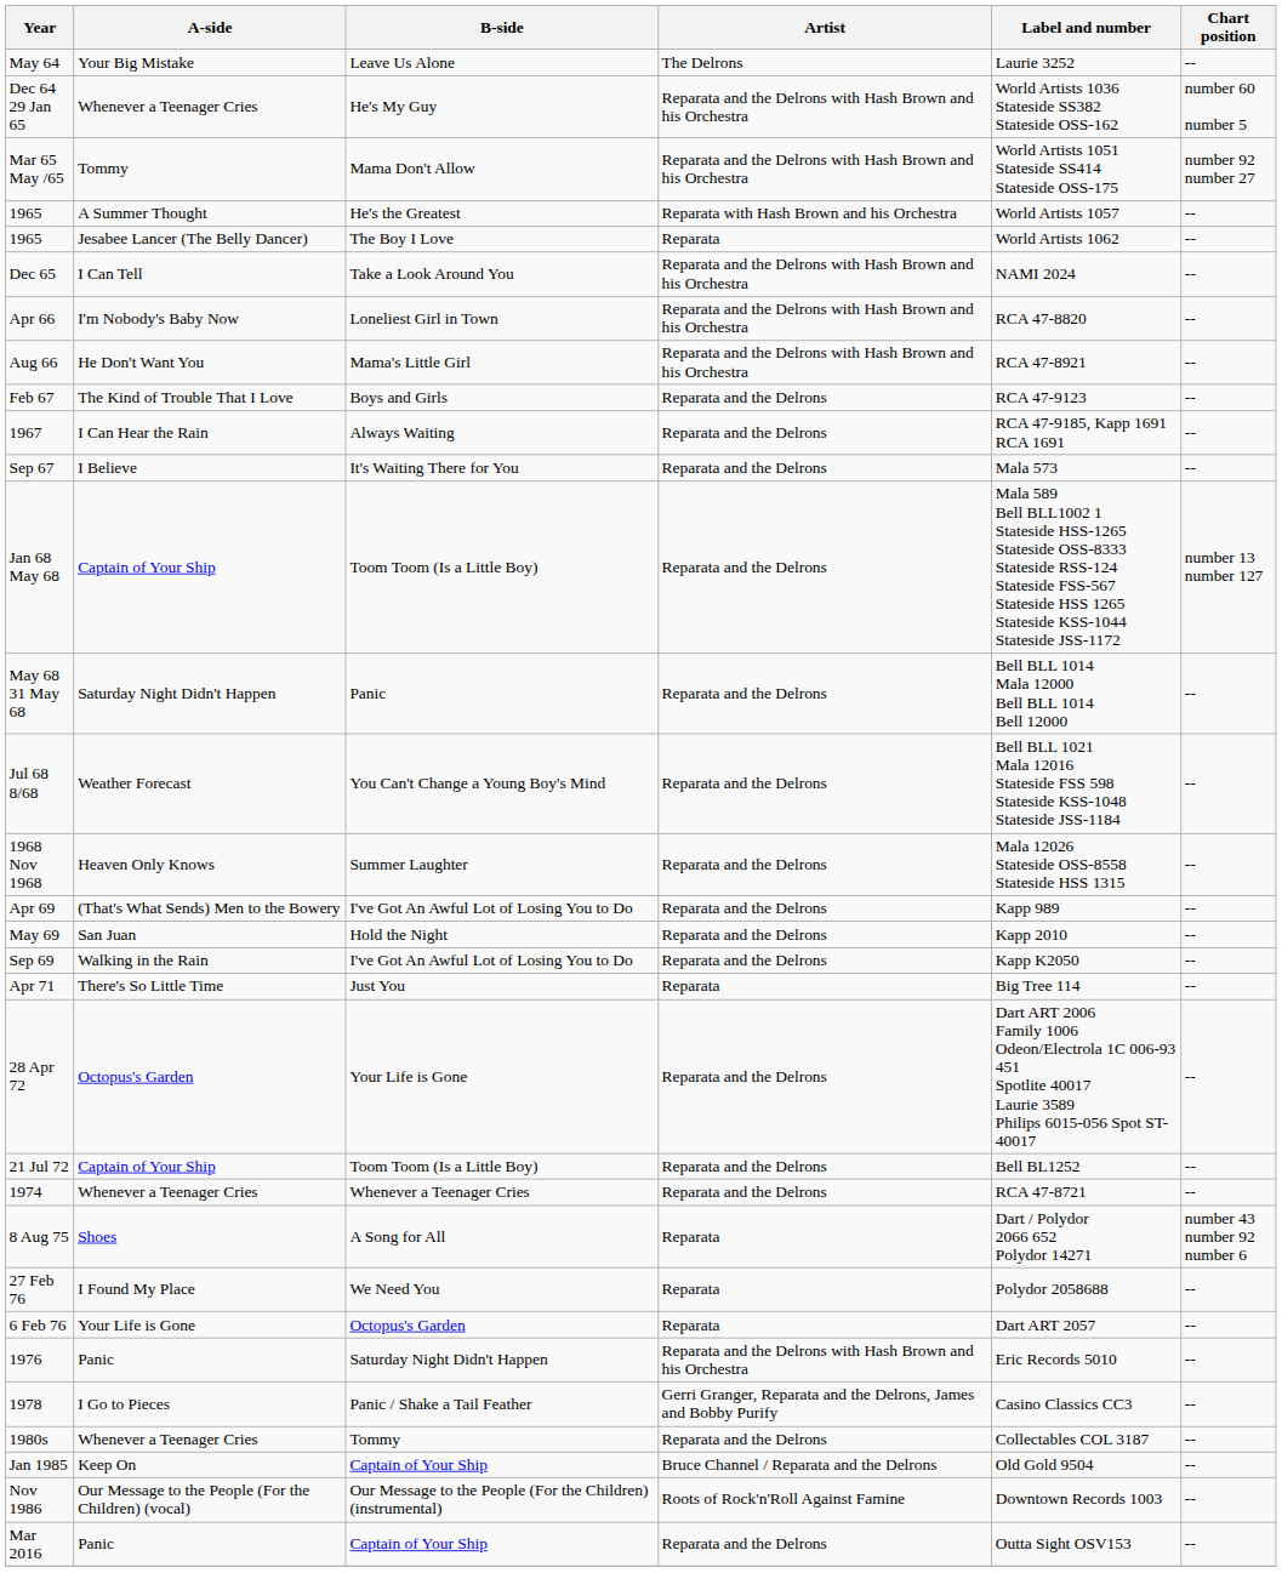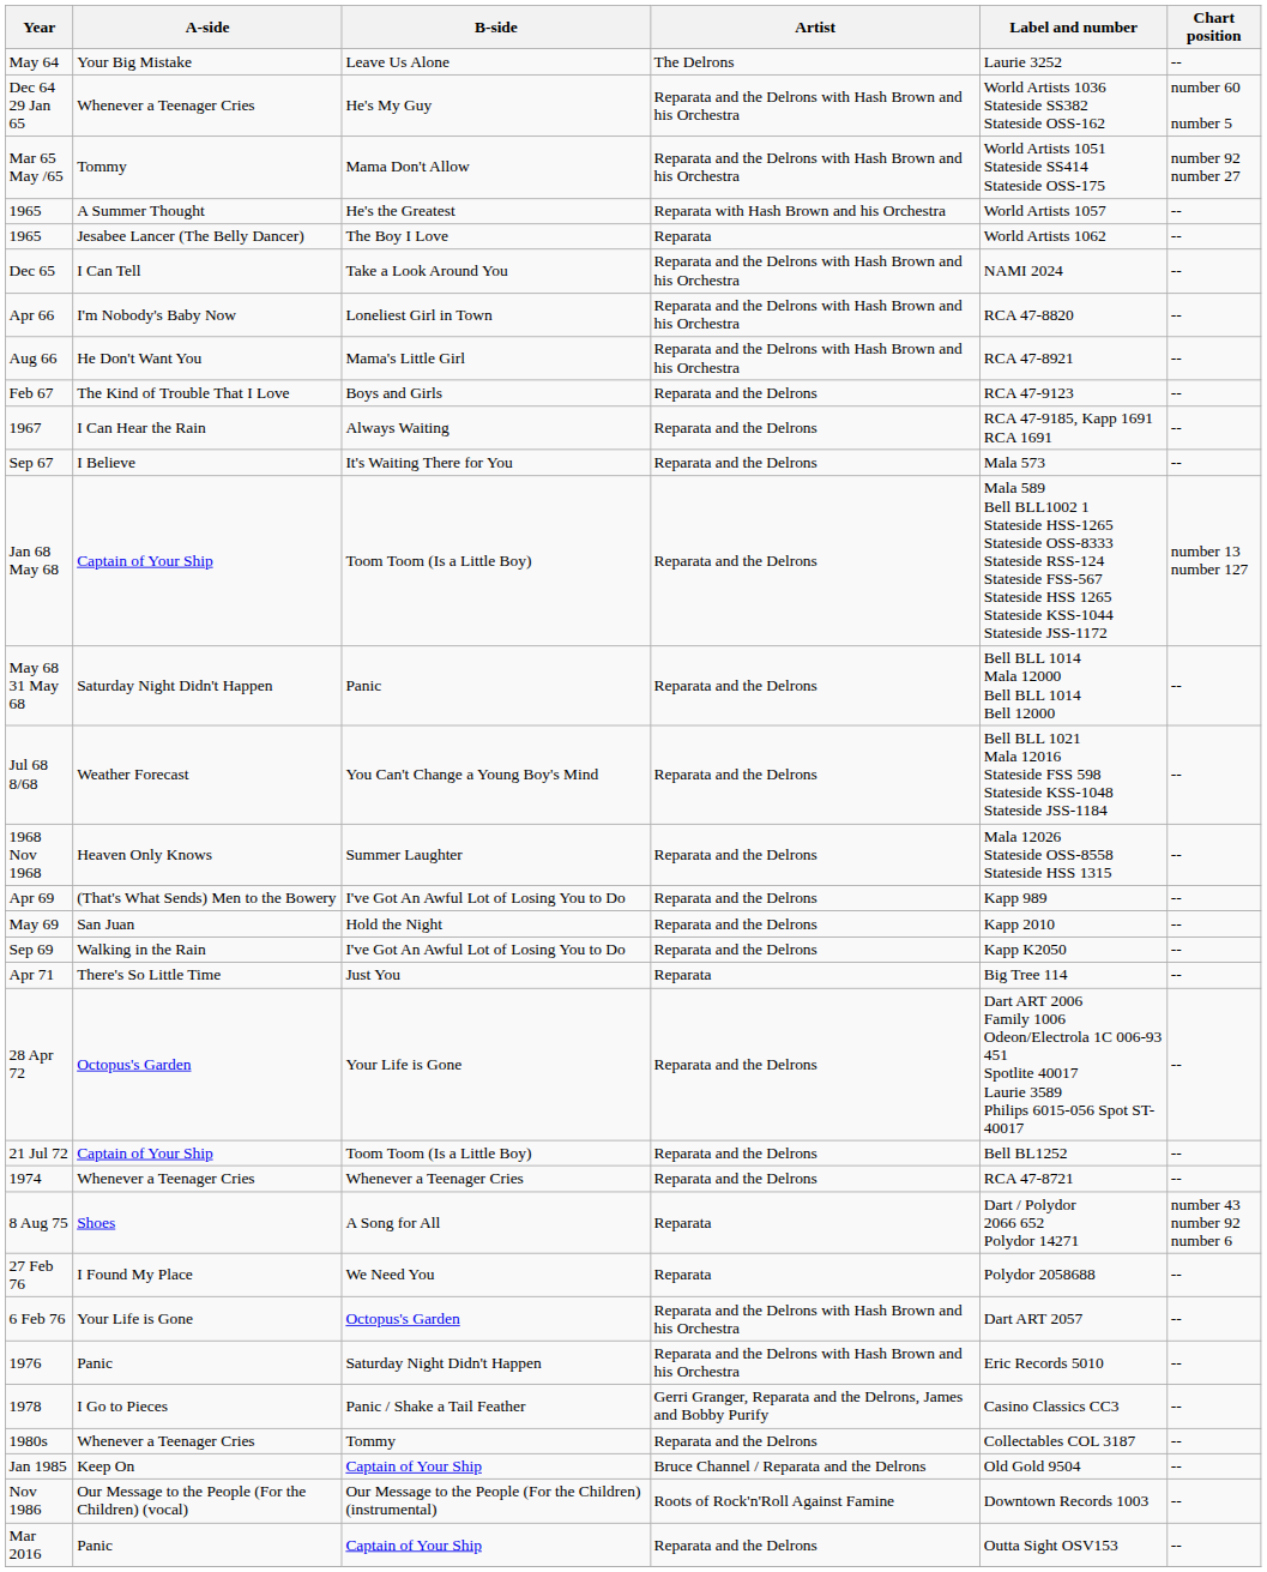 <table class="wikitable">
 <tr>
 <th>Year</th>
 <th>A-side</th>
 <th>B-side</th>
 <th>Artist</th>
 <th>Label and number</th>
 <th>Chart position</th>
 </tr>
 <tr>
 <td>May 64</td>
 <td>Your Big Mistake</td>
 <td>Leave Us Alone</td>
 <td>The Delrons</td>
 <td> Laurie 3252</td>
 <td>--</td>
 </tr>
 <tr>
 <td> Dec 64<br>   29 Jan 65</td>
 <td>Whenever a Teenager Cries</td>
 <td>He's My Guy</td>
 <td>Reparata and the Delrons with Hash Brown and his Orchestra</td>
 <td> World Artists 1036 <br>  Stateside SS382<br> Stateside OSS-162</td>
 <td> number 60 <br>  <br>  number 5</td>
 </tr>
 <tr>
 <td> Mar 65<br>  May /65</td>
 <td>Tommy</td>
 <td>Mama Don't Allow</td>
 <td>Reparata and the Delrons with Hash Brown and his Orchestra</td>
 <td>World Artists 1051 <br> Stateside SS414 <br> Stateside OSS-175</td>
 <td> number 92 <br>  number 27</td>
 </tr>
 <tr>
 <td>1965</td>
 <td>A Summer Thought</td>
 <td>He's the Greatest</td>
 <td>Reparata with Hash Brown and his Orchestra</td>
 <td> World Artists 1057</td>
 <td>--</td>
 </tr>
 <tr>
 <td>1965</td>
 <td>Jesabee Lancer (The Belly Dancer)</td>
 <td>The Boy I Love</td>
 <td>Reparata</td>
 <td> World Artists 1062</td>
 <td>--</td>
 </tr>
 <tr>
 <td>Dec 65</td>
 <td>I Can Tell</td>
 <td>Take a Look Around You</td>
 <td>Reparata and the Delrons with Hash Brown and his Orchestra</td>
 <td> NAMI 2024</td>
 <td>--</td>
 </tr>
 <tr>
 <td>Apr 66</td>
 <td>I'm Nobody's Baby Now</td>
 <td>Loneliest Girl in Town</td>
 <td>Reparata and the Delrons with Hash Brown and his Orchestra</td>
 <td> RCA 47-8820</td>
 <td>--</td>
 </tr>
 <tr>
 <td>Aug 66</td>
 <td>He Don't Want You</td>
 <td>Mama's Little Girl</td>
 <td>Reparata and the Delrons with Hash Brown and his Orchestra</td>
 <td> RCA 47-8921</td>
 <td>--</td>
 </tr>
 <tr>
 <td>Feb 67</td>
 <td>The Kind of Trouble That I Love</td>
 <td>Boys and Girls</td>
 <td>Reparata and the Delrons</td>
 <td> RCA 47-9123</td>
 <td>--</td>
 </tr>
 <tr>
 <td>1967</td>
 <td>I Can Hear the Rain</td>
 <td>Always Waiting</td>
 <td>Reparata and the Delrons</td>
 <td> RCA 47-9185, Kapp 1691 <br>  RCA 1691</td>
 <td>--</td>
 </tr>
 <tr>
 <td>Sep 67</td>
 <td>I Believe</td>
 <td>It's Waiting There for You</td>
 <td>Reparata and the Delrons</td>
 <td> Mala 573</td>
 <td>--</td>
 </tr>
 <tr>
 <td>Jan 68 <br>  May 68</td>
 <td><a href='#'>Captain of Your Ship</a></td>
 <td>Toom Toom (Is a Little Boy)</td>
 <td>Reparata and the Delrons</td>
 <td> Mala 589 <br> Bell BLL1002 1 <br> Stateside HSS-1265<br> Stateside OSS-8333 <br> Stateside RSS-124<br> Stateside FSS-567 <br> Stateside HSS 1265<br> Stateside KSS-1044<br> Stateside JSS-1172</td>
 <td> number 13 <br>  number 127</td>
 </tr>
 <tr>
 <td>  May 68 <br> 31 May 68</td>
 <td>Saturday Night Didn't Happen</td>
 <td>Panic</td>
 <td>Reparata and the Delrons</td>
 <td> Bell BLL 1014 <br> Mala 12000 <br> Bell BLL 1014<br> Bell 12000</td>
 <td>--</td>
 </tr>
 <tr>
 <td> Jul 68 <br> 8/68</td>
 <td>Weather Forecast</td>
 <td>You Can't Change a Young Boy's Mind</td>
 <td>Reparata and the Delrons</td>
 <td> Bell BLL 1021 <br> Mala 12016 <br>  Stateside FSS 598<br>  Stateside KSS-1048<br> Stateside JSS-1184</td>
 <td>--</td>
 </tr>
 <tr>
 <td>1968<br> Nov 1968</td>
 <td>Heaven Only Knows</td>
 <td>Summer Laughter</td>
 <td>Reparata and the Delrons</td>
 <td> Mala 12026 <br> Stateside OSS-8558<br> Stateside HSS 1315</td>
 <td>--</td>
 </tr>
 <tr>
 <td>Apr 69</td>
 <td>(That's What Sends) Men to the Bowery</td>
 <td>I've Got An Awful Lot of Losing You to Do</td>
 <td>Reparata and the Delrons</td>
 <td> Kapp 989</td>
 <td>--</td>
 </tr>
 <tr>
 <td>May 69</td>
 <td>San Juan</td>
 <td>Hold the Night</td>
 <td>Reparata and the Delrons</td>
 <td> Kapp 2010</td>
 <td>--</td>
 </tr>
 <tr>
 <td>Sep 69</td>
 <td>Walking in the Rain</td>
 <td>I've Got An Awful Lot of Losing You to Do</td>
 <td>Reparata and the Delrons</td>
 <td> Kapp K2050</td>
 <td>--</td>
 </tr>
 <tr>
 <td>Apr 71</td>
 <td>There's So Little Time</td>
 <td>Just You</td>
 <td>Reparata</td>
 <td> Big Tree 114</td>
 <td>--</td>
 </tr>
 <tr>
 <td>28 Apr 72<br></td>
 <td><a href='#'>Octopus's Garden</a></td>
 <td>Your Life is Gone</td>
 <td>Reparata and the Delrons</td>
 <td> Dart ART 2006<br>  Family 1006 <br> Odeon/Electrola 1C 006-93 451<br>  Spotlite 40017<br>  Laurie 3589<br> Philips 6015-056 Spot ST-40017</td>
 <td>--</td>
 </tr>
 <tr>
 <td>21 Jul 72</td>
 <td><a href='#'>Captain of Your Ship</a></td>
 <td>Toom Toom (Is a Little Boy)</td>
 <td>Reparata and the Delrons</td>
 <td> Bell BL1252</td>
 <td>--</td>
 </tr>
 <tr>
 <td>1974</td>
 <td>Whenever a Teenager Cries</td>
 <td>Whenever a Teenager Cries</td>
 <td>Reparata and the Delrons</td>
 <td> RCA 47-8721</td>
 <td>--</td>
 </tr>
 <tr>
 <td>8 Aug 75</td>
 <td><a href='#'>Shoes</a></td>
 <td>A Song for All</td>
 <td>Reparata</td>
 <td> Dart / Polydor<br>2066 652<br> Polydor 14271</td>
 <td> number 43<br> number 92<br> number 6</td>
 </tr>
 <tr>
 <td>27 Feb 76</td>
 <td>I Found My Place</td>
 <td>We Need You</td>
 <td>Reparata</td>
 <td> Polydor 2058688</td>
 <td>--</td>
 </tr>
 <tr>
 <td>6 Feb 76</td>
 <td>Your Life is Gone</td>
 <td><a href='#'>Octopus's Garden</a></td>
-<td>Reparata</td>
+<td>Reparata and the Delrons with Hash Brown and his Orchestra</td>
 <td> Dart ART 2057</td>
 <td>--</td>
 </tr>
 <tr>
 <td>1976</td>
 <td>Panic</td>
 <td>Saturday Night Didn't Happen</td>
 <td>Reparata and the Delrons with Hash Brown and his Orchestra</td>
 <td> Eric Records 5010</td>
 <td>--</td>
 </tr>
 <tr>
 <td>1978</td>
 <td>I Go to Pieces</td>
 <td>Panic / Shake a Tail Feather</td>
 <td>Gerri Granger, Reparata and the Delrons, James and Bobby Purify</td>
 <td> Casino Classics CC3</td>
 <td>--</td>
 </tr>
 <tr>
 <td>1980s</td>
 <td>Whenever a Teenager Cries</td>
 <td>Tommy</td>
 <td>Reparata and the Delrons</td>
 <td> Collectables COL 3187</td>
 <td>--</td>
 </tr>
 <tr>
 <td>Jan 1985</td>
 <td>Keep On</td>
 <td><a href='#'>Captain of Your Ship</a></td>
 <td>Bruce Channel / Reparata and the Delrons</td>
 <td> Old Gold 9504</td>
 <td>--</td>
 </tr>
 <tr>
 <td>Nov 1986</td>
 <td>Our Message to the People (For the Children) (vocal)</td>
 <td>Our Message to the People (For the Children) (instrumental)</td>
 <td>Roots of Rock'n'Roll Against Famine</td>
 <td> Downtown Records 1003</td>
 <td>--</td>
 </tr>
 <tr>
 <td>Mar 2016</td>
 <td>Panic</td>
 <td><a href='#'>Captain of Your Ship</a></td>
 <td>Reparata and the Delrons</td>
 <td> Outta Sight OSV153</td>
 <td>--</td>
 </tr>
 <tr>
 </tr>
 </table>
